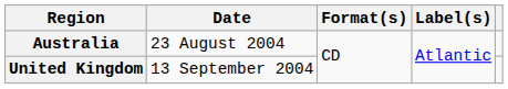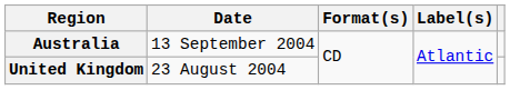 <table class="wikitable plainrowheaders">
 <tr>
 <th scope="col">Region</th>
 <th scope="col">Date</th>
 <th scope="col">Format(s)</th>
 <th scope="col">Label(s)</th>
 <th scope="col"></th>
 </tr>
 <tr>
 <th scope="row">Australia</th>
-<td>23 August 2004</td>
+<td>13 September 2004</td>
 <td rowspan="2">CD</td>
 <td rowspan="2"><a href='#'>Atlantic</a></td>
 <td align="center"></td>
 </tr>
 <tr>
 <th scope="row">United Kingdom</th>
-<td>13 September 2004</td>
+<td>23 August 2004</td>
 <td align="center"></td>
 </tr>
 </table>
